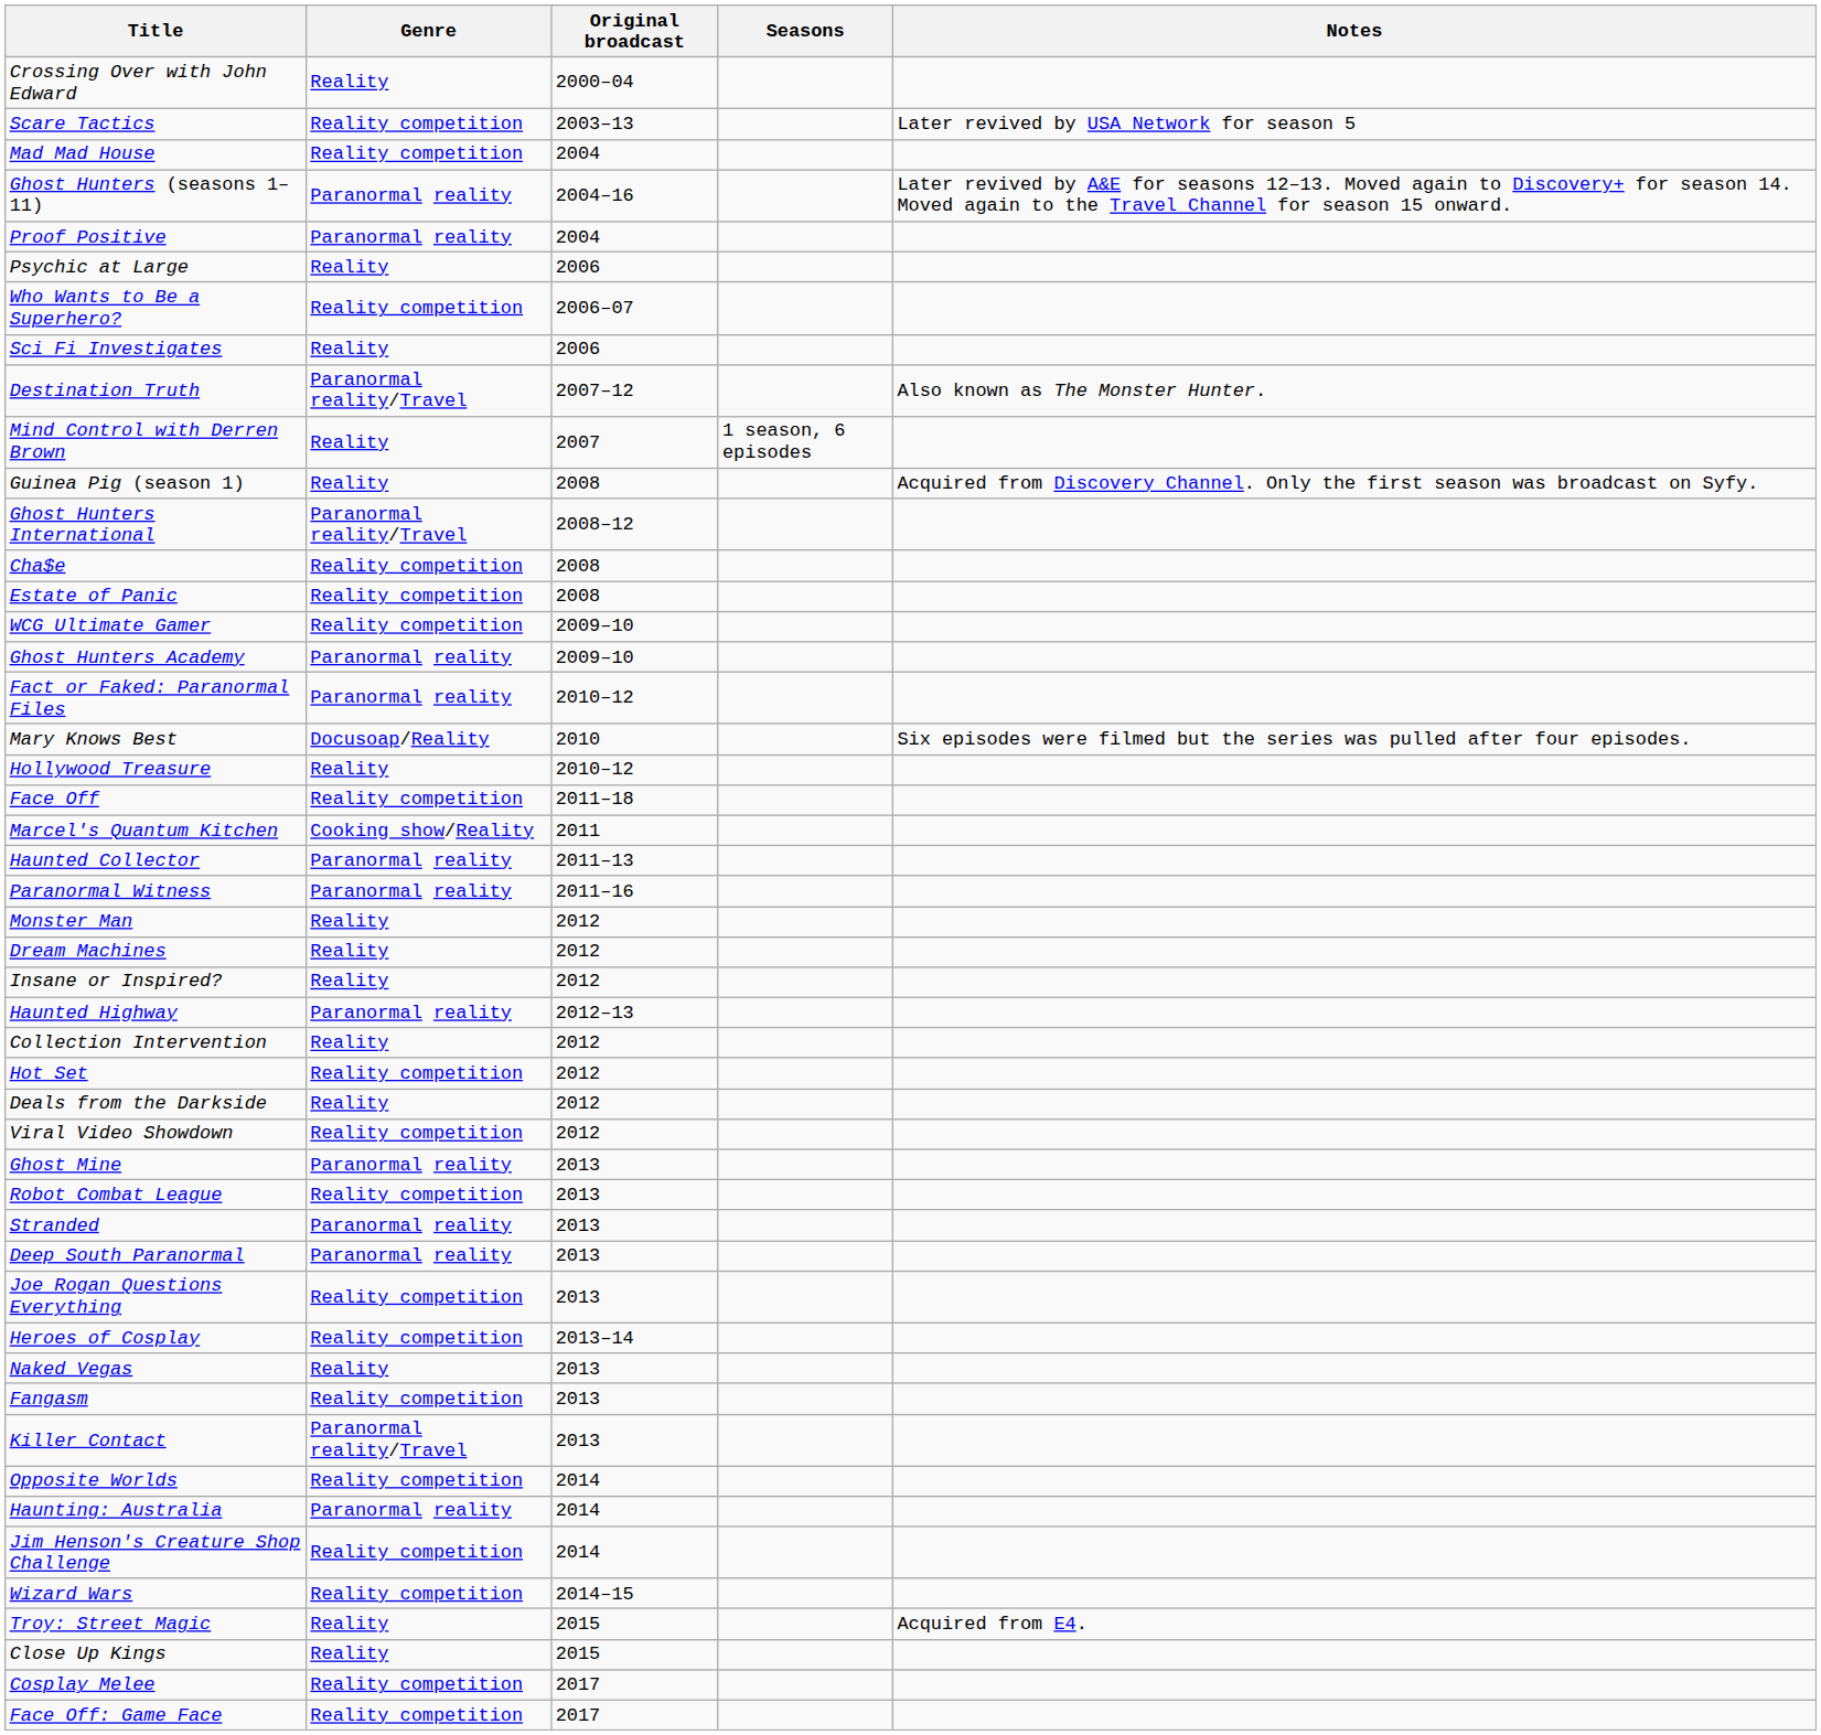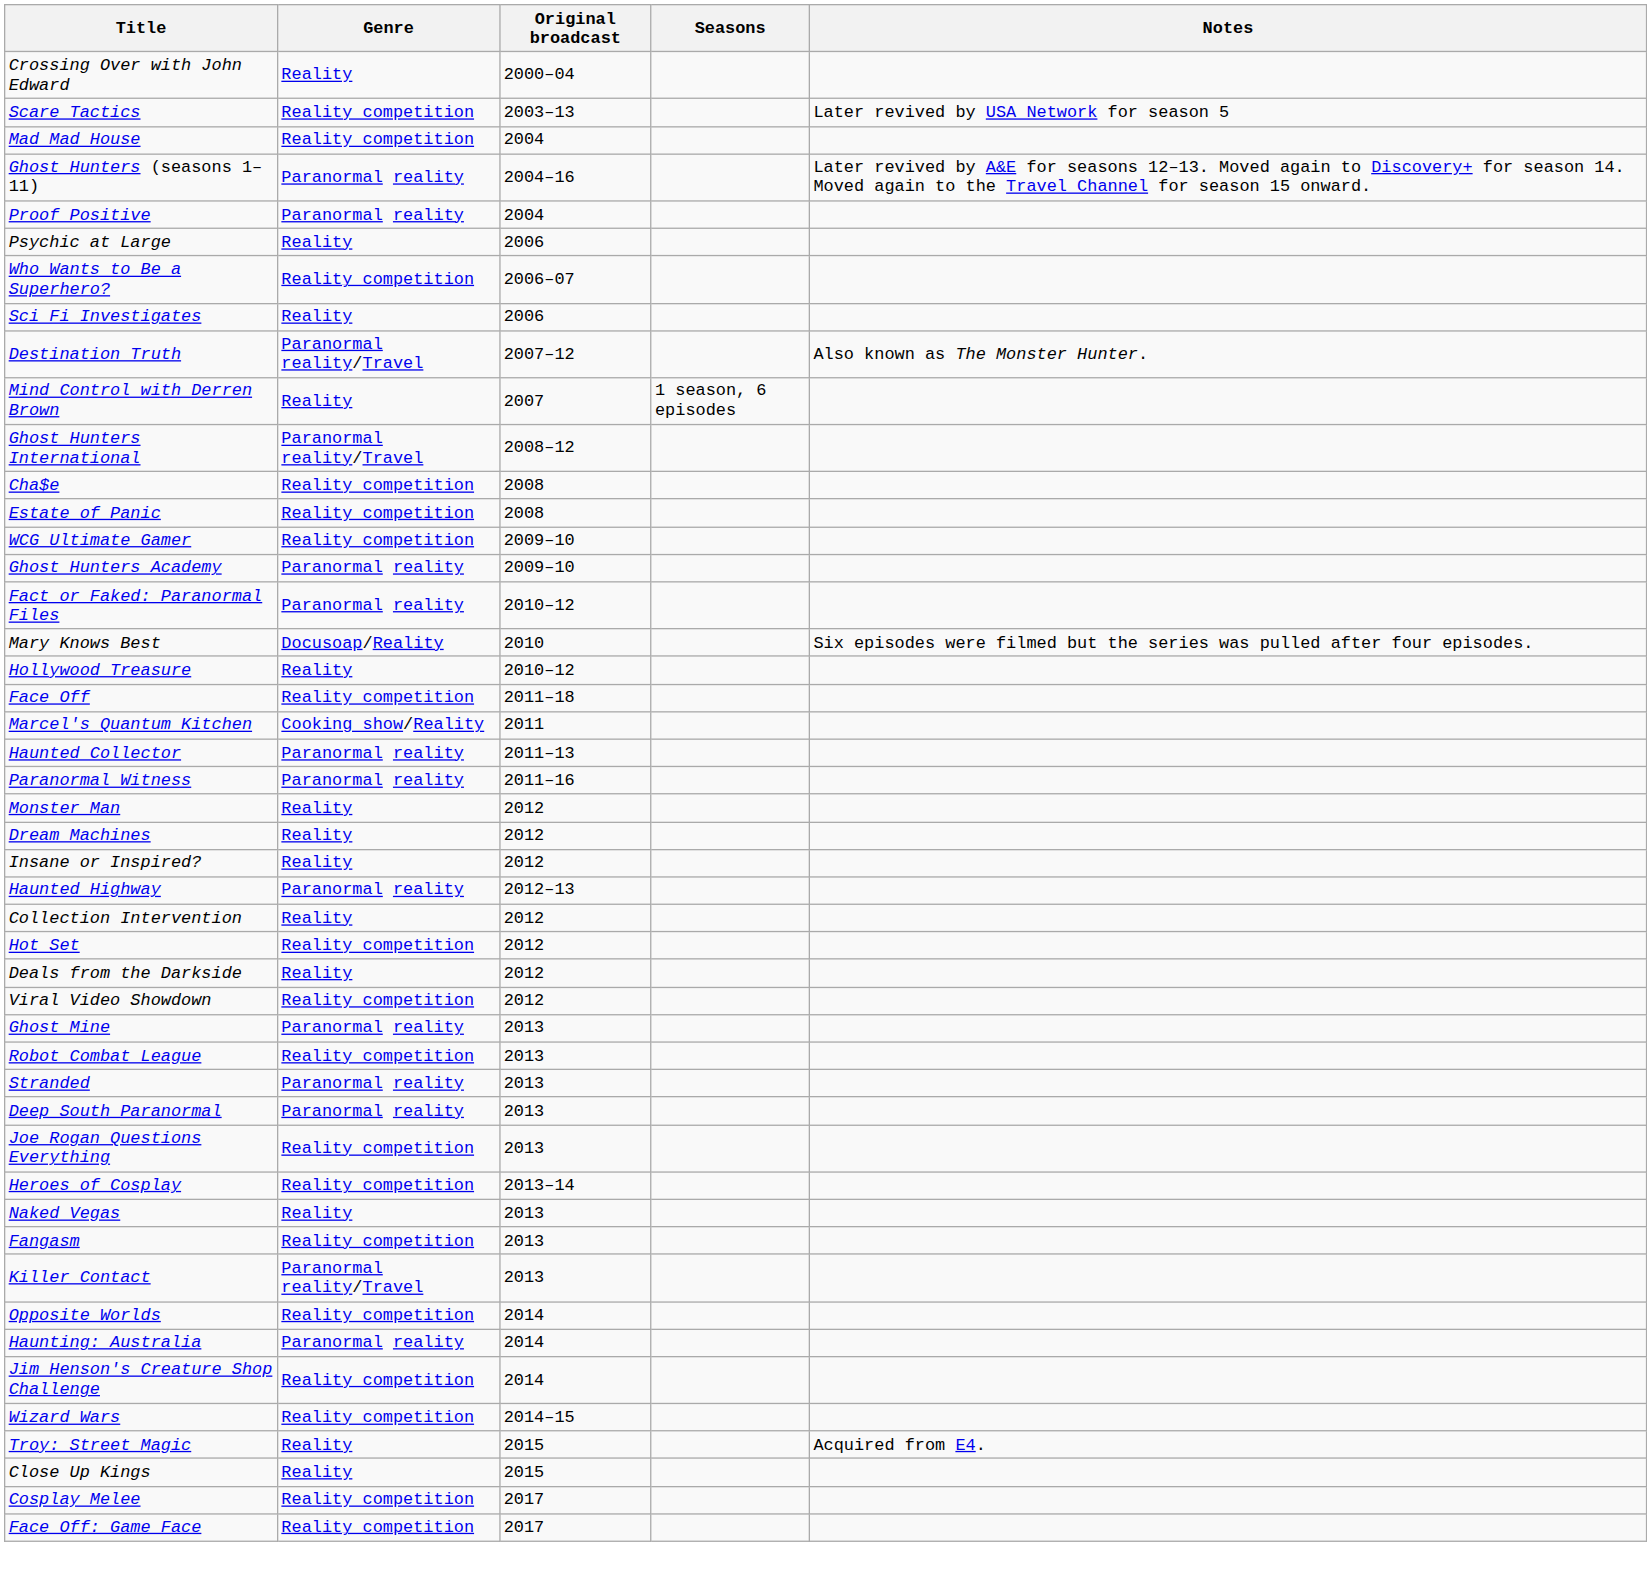 <table class="wikitable sortable" style="width:100%;">
 <tr>
 <th>Title</th>
 <th>Genre</th>
 <th>Original broadcast</th>
 <th>Seasons</th>
 <th>Notes</th>
 </tr>
 <tr>
 <td><em>Crossing Over with John Edward</em></td>
 <td><a href='#'>Reality</a></td>
 <td>2000–04</td>
 <td></td>
 <td></td>
 </tr>
 <tr>
 <td><em><a href='#'>Scare Tactics</a></em></td>
 <td><a href='#'>Reality competition</a></td>
 <td>2003–13</td>
 <td></td>
 <td>Later revived by <a href='#'>USA Network</a> for season 5</td>
 </tr>
 <tr>
 <td><em><a href='#'>Mad Mad House</a></em></td>
 <td><a href='#'>Reality competition</a></td>
 <td>2004</td>
 <td></td>
 <td></td>
 </tr>
 <tr>
 <td><em><a href='#'>Ghost Hunters</a></em> (seasons 1–11)</td>
 <td><a href='#'>Paranormal</a> <a href='#'>reality</a></td>
 <td>2004–16</td>
 <td></td>
 <td>Later revived by <a href='#'>A&E</a> for seasons 12–13. Moved again to <a href='#'>Discovery+</a> for season 14. Moved again to the <a href='#'>Travel Channel</a> for season 15 onward.</td>
 </tr>
 <tr>
 <td><em><a href='#'>Proof Positive</a></em></td>
 <td><a href='#'>Paranormal</a> <a href='#'>reality</a></td>
 <td>2004</td>
 <td></td>
 <td></td>
 </tr>
 <tr>
 <td><em>Psychic at Large</em></td>
 <td><a href='#'>Reality</a></td>
 <td>2006</td>
 <td></td>
 <td></td>
 </tr>
 <tr>
 <td><em><a href='#'>Who Wants to Be a Superhero?</a></em></td>
 <td><a href='#'>Reality competition</a></td>
 <td>2006–07</td>
 <td></td>
 <td></td>
 </tr>
 <tr>
 <td><em><a href='#'>Sci Fi Investigates</a></em></td>
 <td><a href='#'>Reality</a></td>
 <td>2006</td>
 <td></td>
 <td></td>
 </tr>
 <tr>
 <td><em><a href='#'>Destination Truth</a></em></td>
 <td><a href='#'>Paranormal</a> <a href='#'>reality</a>/<a href='#'>Travel</a></td>
 <td>2007–12</td>
 <td></td>
 <td>Also known as <em>The Monster Hunter</em>.</td>
 </tr>
 <tr>
 <td><em><a href='#'>Mind Control with Derren Brown</a></em></td>
 <td><a href='#'>Reality</a></td>
 <td>2007</td>
 <td>1 season, 6 episodes</td>
 <td></td>
-</tr>
-<tr>
-<td><em>Guinea Pig</em> (season 1)</td>
-<td><a href='#'>Reality</a></td>
-<td>2008</td>
-<td></td>
-<td>Acquired from <a href='#'>Discovery Channel</a>. Only the first season was broadcast on Syfy.</td>
 </tr>
 <tr>
 <td><em><a href='#'>Ghost Hunters International</a></em></td>
 <td><a href='#'>Paranormal</a> <a href='#'>reality</a>/<a href='#'>Travel</a></td>
 <td>2008–12</td>
 <td></td>
 <td></td>
 </tr>
 <tr>
 <td><em><a href='#'>Cha$e</a></em></td>
 <td><a href='#'>Reality competition</a></td>
 <td>2008</td>
 <td></td>
 <td></td>
 </tr>
 <tr>
 <td><em><a href='#'>Estate of Panic</a></em></td>
 <td><a href='#'>Reality competition</a></td>
 <td>2008</td>
 <td></td>
 <td></td>
 </tr>
 <tr>
 <td><em><a href='#'>WCG Ultimate Gamer</a></em></td>
 <td><a href='#'>Reality competition</a></td>
 <td>2009–10</td>
 <td></td>
 <td></td>
 </tr>
 <tr>
 <td><em><a href='#'>Ghost Hunters Academy</a></em></td>
 <td><a href='#'>Paranormal</a> <a href='#'>reality</a></td>
 <td>2009–10</td>
 <td></td>
 <td></td>
 </tr>
 <tr>
 <td><em><a href='#'>Fact or Faked: Paranormal Files</a></em></td>
 <td><a href='#'>Paranormal</a> <a href='#'>reality</a></td>
 <td>2010–12</td>
 <td></td>
 <td></td>
 </tr>
 <tr>
 <td><em>Mary Knows Best</em></td>
 <td><a href='#'>Docusoap</a>/<a href='#'>Reality</a></td>
 <td>2010</td>
 <td></td>
 <td>Six episodes were filmed but the series was pulled after four episodes.</td>
 </tr>
 <tr>
 <td><em><a href='#'>Hollywood Treasure</a></em></td>
 <td><a href='#'>Reality</a></td>
 <td>2010–12</td>
 <td></td>
 <td></td>
 </tr>
 <tr>
 <td><em><a href='#'>Face Off</a></em></td>
 <td><a href='#'>Reality competition</a></td>
 <td>2011–18</td>
 <td></td>
 <td></td>
 </tr>
 <tr>
 <td><em><a href='#'>Marcel's Quantum Kitchen</a></em></td>
 <td><a href='#'>Cooking show</a>/<a href='#'>Reality</a></td>
 <td>2011</td>
 <td></td>
 <td></td>
 </tr>
 <tr>
 <td><em><a href='#'>Haunted Collector</a></em></td>
 <td><a href='#'>Paranormal</a> <a href='#'>reality</a></td>
 <td>2011–13</td>
 <td></td>
 <td></td>
 </tr>
 <tr>
 <td><em><a href='#'>Paranormal Witness</a></em></td>
 <td><a href='#'>Paranormal</a> <a href='#'>reality</a></td>
 <td>2011–16</td>
 <td></td>
 <td></td>
 </tr>
 <tr>
 <td><em><a href='#'>Monster Man</a></em></td>
 <td><a href='#'>Reality</a></td>
 <td>2012</td>
 <td></td>
 <td></td>
 </tr>
 <tr>
 <td><em><a href='#'>Dream Machines</a></em></td>
 <td><a href='#'>Reality</a></td>
 <td>2012</td>
 <td></td>
 <td></td>
 </tr>
 <tr>
 <td><em>Insane or Inspired?</em></td>
 <td><a href='#'>Reality</a></td>
 <td>2012</td>
 <td></td>
 <td></td>
 </tr>
 <tr>
 <td><em><a href='#'>Haunted Highway</a></em></td>
 <td><a href='#'>Paranormal</a> <a href='#'>reality</a></td>
 <td>2012–13</td>
 <td></td>
 <td></td>
 </tr>
 <tr>
 <td><em>Collection Intervention</em></td>
 <td><a href='#'>Reality</a></td>
 <td>2012</td>
 <td></td>
 <td></td>
 </tr>
 <tr>
 <td><em><a href='#'>Hot Set</a></em></td>
 <td><a href='#'>Reality competition</a></td>
 <td>2012</td>
 <td></td>
 <td></td>
 </tr>
 <tr>
 <td><em>Deals from the Darkside</em></td>
 <td><a href='#'>Reality</a></td>
 <td>2012</td>
 <td></td>
 <td></td>
 </tr>
 <tr>
 <td><em>Viral Video Showdown</em></td>
 <td><a href='#'>Reality competition</a></td>
 <td>2012</td>
 <td></td>
 <td></td>
 </tr>
 <tr>
 <td><em><a href='#'>Ghost Mine</a></em></td>
 <td><a href='#'>Paranormal</a> <a href='#'>reality</a></td>
 <td>2013</td>
 <td></td>
 <td></td>
 </tr>
 <tr>
 <td><em><a href='#'>Robot Combat League</a></em></td>
 <td><a href='#'>Reality competition</a></td>
 <td>2013</td>
 <td></td>
 <td></td>
 </tr>
 <tr>
 <td><em><a href='#'>Stranded</a></em></td>
 <td><a href='#'>Paranormal</a> <a href='#'>reality</a></td>
 <td>2013</td>
 <td></td>
 <td></td>
 </tr>
 <tr>
 <td><em><a href='#'>Deep South Paranormal</a></em></td>
 <td><a href='#'>Paranormal</a> <a href='#'>reality</a></td>
 <td>2013</td>
 <td></td>
 <td></td>
 </tr>
 <tr>
 <td><em><a href='#'>Joe Rogan Questions Everything</a></em></td>
 <td><a href='#'>Reality competition</a></td>
 <td>2013</td>
 <td></td>
 <td></td>
 </tr>
 <tr>
 <td><em><a href='#'>Heroes of Cosplay</a></em></td>
 <td><a href='#'>Reality competition</a></td>
 <td>2013–14</td>
 <td></td>
 <td></td>
 </tr>
 <tr>
 <td><em><a href='#'>Naked Vegas</a></em></td>
 <td><a href='#'>Reality</a></td>
 <td>2013</td>
 <td></td>
 <td></td>
 </tr>
 <tr>
 <td><em><a href='#'>Fangasm</a></em></td>
 <td><a href='#'>Reality competition</a></td>
 <td>2013</td>
 <td></td>
 <td></td>
 </tr>
 <tr>
 <td><em><a href='#'>Killer Contact</a></em></td>
 <td><a href='#'>Paranormal</a> <a href='#'>reality</a>/<a href='#'>Travel</a></td>
 <td>2013</td>
 <td></td>
 <td></td>
 </tr>
 <tr>
 <td><em><a href='#'>Opposite Worlds</a></em></td>
 <td><a href='#'>Reality competition</a></td>
 <td>2014</td>
 <td></td>
 <td></td>
 </tr>
 <tr>
 <td><em><a href='#'>Haunting: Australia</a></em></td>
 <td><a href='#'>Paranormal</a> <a href='#'>reality</a></td>
 <td>2014</td>
 <td></td>
 <td></td>
 </tr>
 <tr>
 <td><em><a href='#'>Jim Henson's Creature Shop Challenge</a></em></td>
 <td><a href='#'>Reality competition</a></td>
 <td>2014</td>
 <td></td>
 <td></td>
 </tr>
 <tr>
 <td><em><a href='#'>Wizard Wars</a></em></td>
 <td><a href='#'>Reality competition</a></td>
 <td>2014–15</td>
 <td></td>
 <td></td>
 </tr>
 <tr>
 <td><em><a href='#'>Troy: Street Magic</a></em></td>
 <td><a href='#'>Reality</a></td>
 <td>2015</td>
 <td></td>
 <td>Acquired from <a href='#'>E4</a>.</td>
 </tr>
 <tr>
 <td><em>Close Up Kings</em></td>
 <td><a href='#'>Reality</a></td>
 <td>2015</td>
 <td></td>
 <td></td>
 </tr>
 <tr>
 <td><em><a href='#'>Cosplay Melee</a></em></td>
 <td><a href='#'>Reality competition</a></td>
 <td>2017</td>
 <td></td>
 <td></td>
 </tr>
 <tr>
 <td><em><a href='#'>Face Off: Game Face</a></em></td>
 <td><a href='#'>Reality competition</a></td>
 <td>2017</td>
 <td></td>
 <td></td>
 </tr>
 </table>
